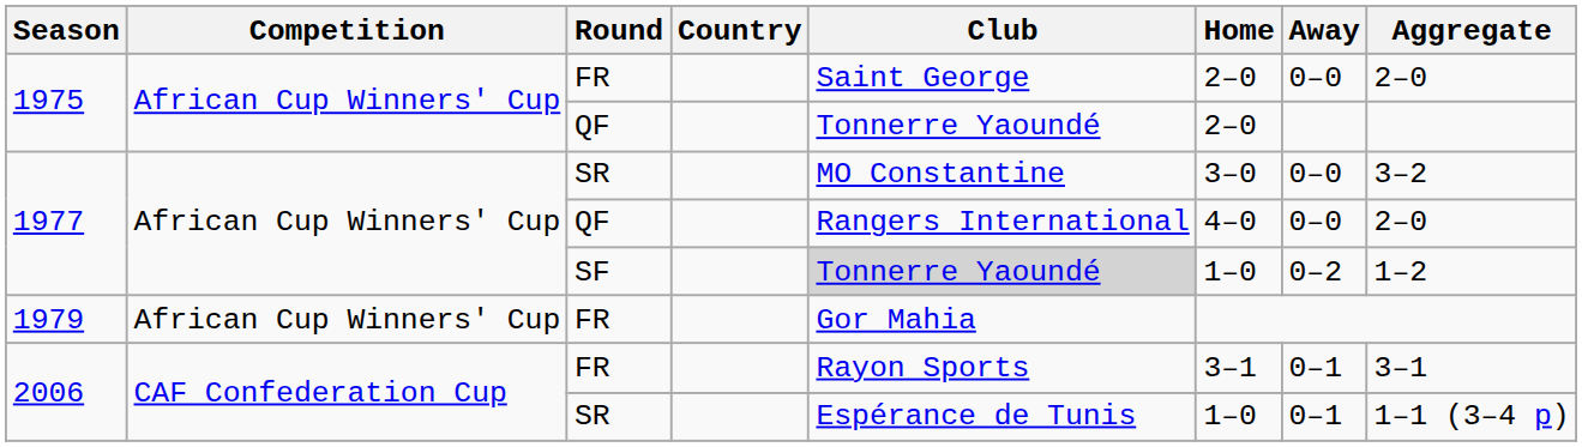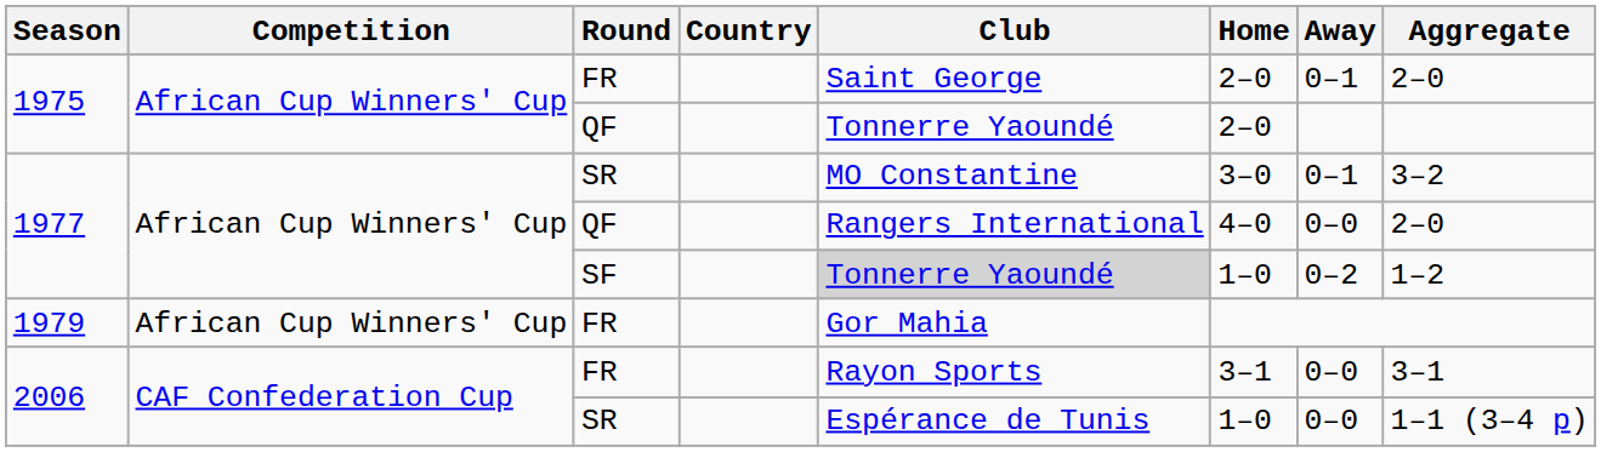 <table class=wikitable>
 <tr>
 <th>Season</th>
 <th>Competition</th>
 <th>Round</th>
 <th>Country</th>
 <th>Club</th>
 <th>Home</th>
 <th>Away</th>
 <th>Aggregate</th>
 </tr>
 <tr>
 <td rowspan=2><a href='#'>1975</a></td>
 <td rowspan=2><a href='#'>African Cup Winners' Cup</a></td>
 <td>FR</td>
 <td></td>
 <td><a href='#'>Saint George</a></td>
 <td>2–0</td>
-<td>0–0</td>
+<td>0–1</td>
 <td>2–0</td>
 </tr>
 <tr>
 <td>QF</td>
 <td></td>
 <td><a href='#'>Tonnerre Yaoundé</a></td>
 <td>2–0</td>
 <td></td>
 <td></td>
 </tr>
 <tr>
 <td rowspan=3><a href='#'>1977</a></td>
 <td rowspan=3>African Cup Winners' Cup</td>
 <td>SR</td>
 <td></td>
 <td><a href='#'>MO Constantine</a></td>
 <td>3–0</td>
-<td>0–0</td>
+<td>0–1</td>
 <td>3–2</td>
 </tr>
 <tr>
 <td>QF</td>
 <td></td>
 <td><a href='#'>Rangers International</a></td>
 <td>4–0</td>
 <td>0–0</td>
 <td>2–0</td>
 </tr>
 <tr>
 <td>SF</td>
 <td></td>
 <td style="background: lightgrey;"><a href='#'>Tonnerre Yaoundé</a></td>
 <td>1–0</td>
 <td>0–2</td>
 <td>1–2</td>
 </tr>
 <tr>
 <td><a href='#'>1979</a></td>
 <td>African Cup Winners' Cup</td>
 <td>FR</td>
 <td></td>
 <td><a href='#'>Gor Mahia</a></td>
 <td colspan=3 align=center></td>
 </tr>
 <tr>
 <td rowspan=2><a href='#'>2006</a></td>
 <td rowspan=2><a href='#'>CAF Confederation Cup</a></td>
 <td>FR</td>
 <td></td>
 <td><a href='#'>Rayon Sports</a></td>
 <td>3–1</td>
-<td>0–1</td>
+<td>0–0</td>
 <td>3–1</td>
 </tr>
 <tr>
 <td>SR</td>
 <td></td>
 <td><a href='#'>Espérance de Tunis</a></td>
 <td>1–0</td>
-<td>0–1</td>
+<td>0–0</td>
 <td>1–1 (3–4 <a href='#'>p</a>)</td>
 </tr>
 </table>
